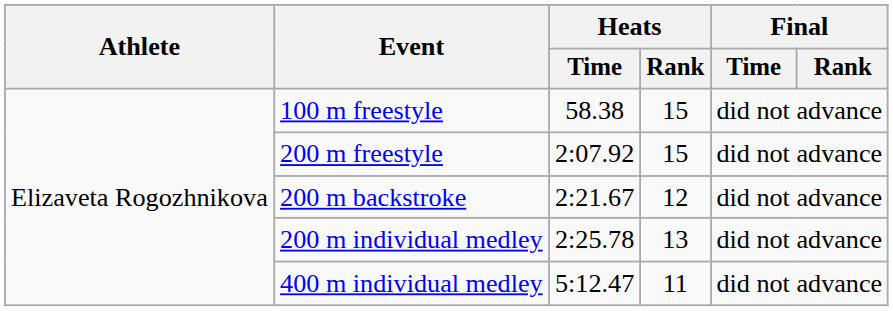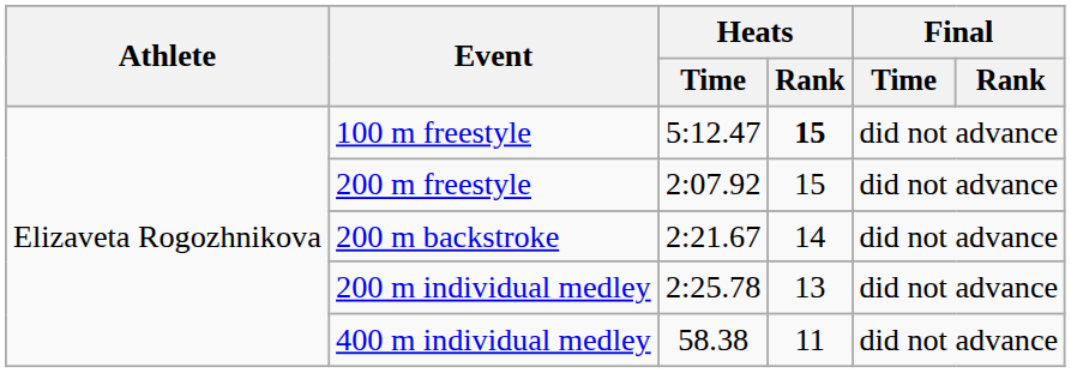 <table class=wikitable style=font-size:90%;text-align:center>
 <tr>
 <th rowspan="2">Athlete</th>
 <th rowspan="2">Event</th>
 <th colspan="2">Heats</th>
 <th colspan="2">Final</th>
 </tr>
 <tr style="font-size:95%">
 <th>Time</th>
 <th>Rank</th>
 <th>Time</th>
 <th>Rank</th>
 </tr>
 <tr>
 <td align=left rowspan=5>Elizaveta Rogozhnikova</td>
 <td align=left><a href='#'>100 m freestyle</a></td>
-<td>58.38</td>
-<td>15</td>
+<td>5:12.47</td>
+<td><strong>15</strong></td>
 <td colspan=2>did not advance</td>
 </tr>
 <tr>
 <td align=left><a href='#'>200 m freestyle</a></td>
 <td>2:07.92</td>
 <td>15</td>
 <td colspan=2>did not advance</td>
 </tr>
 <tr>
 <td align=left><a href='#'>200 m backstroke</a></td>
 <td>2:21.67</td>
-<td>12</td>
+<td>14</td>
 <td colspan=2>did not advance</td>
 </tr>
 <tr>
 <td align=left><a href='#'>200 m individual medley</a></td>
 <td>2:25.78</td>
 <td>13</td>
 <td colspan=2>did not advance</td>
 </tr>
 <tr>
 <td align=left><a href='#'>400 m individual medley</a></td>
-<td>5:12.47</td>
+<td>58.38</td>
 <td>11</td>
 <td colspan=2>did not advance</td>
 </tr>
 </table>
